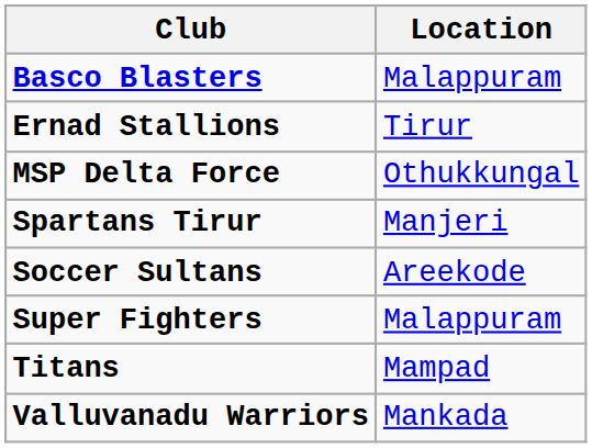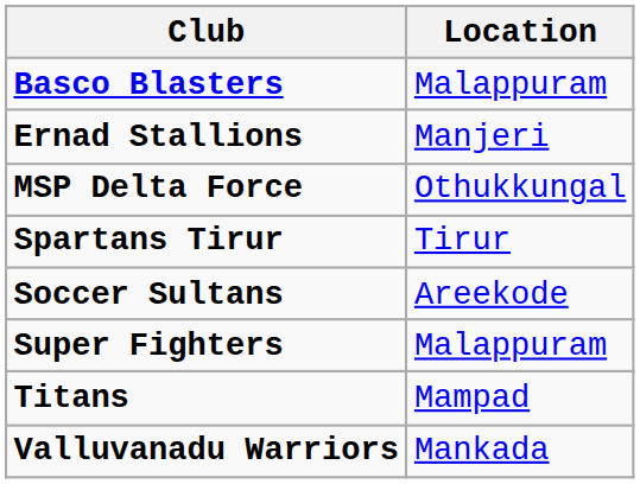 <table class="wikitable">
 <tr>
 <th>Club</th>
 <th>Location</th>
 </tr>
 <tr>
 <td><a href='#'><strong>Basco Blasters</strong></a></td>
 <td><a href='#'>Malappuram</a></td>
 </tr>
 <tr>
 <td><strong>Ernad Stallions</strong></td>
-<td><a href='#'>Tirur</a></td>
+<td><a href='#'>Manjeri</a></td>
 </tr>
 <tr>
 <td><strong>MSP Delta Force</strong></td>
 <td><a href='#'>Othukkungal</a></td>
 </tr>
 <tr>
 <td><strong>Spartans Tirur</strong></td>
-<td><a href='#'>Manjeri</a></td>
+<td><a href='#'>Tirur</a></td>
 </tr>
 <tr>
 <td><strong>Soccer Sultans</strong></td>
 <td><a href='#'>Areekode</a></td>
 </tr>
 <tr>
 <td><strong>Super Fighters</strong></td>
 <td><a href='#'>Malappuram</a></td>
 </tr>
 <tr>
 <td><strong>Titans</strong></td>
 <td><a href='#'>Mampad</a></td>
 </tr>
 <tr>
 <td><strong>Valluvanadu Warriors</strong></td>
 <td><a href='#'>Mankada</a></td>
 </tr>
 </table>
